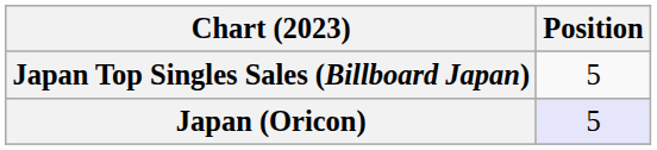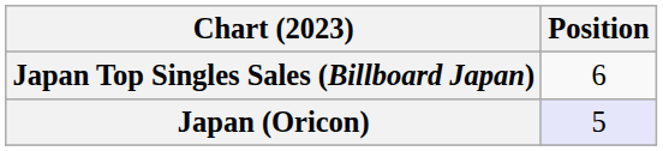 <table class="wikitable sortable plainrowheaders" style="text-align:center">
 <tr>
 <th scope="col">Chart (2023)</th>
 <th scope="col">Position</th>
 </tr>
 <tr>
 <th scope="row">Japan Top Singles Sales (<em>Billboard Japan</em>)</th>
-<td>5</td>
+<td>6</td>
 </tr>
 <tr>
 <th scope="row">Japan (Oricon)</th>
 <td style="background: lavender;">5</td>
 </tr>
 </table>
